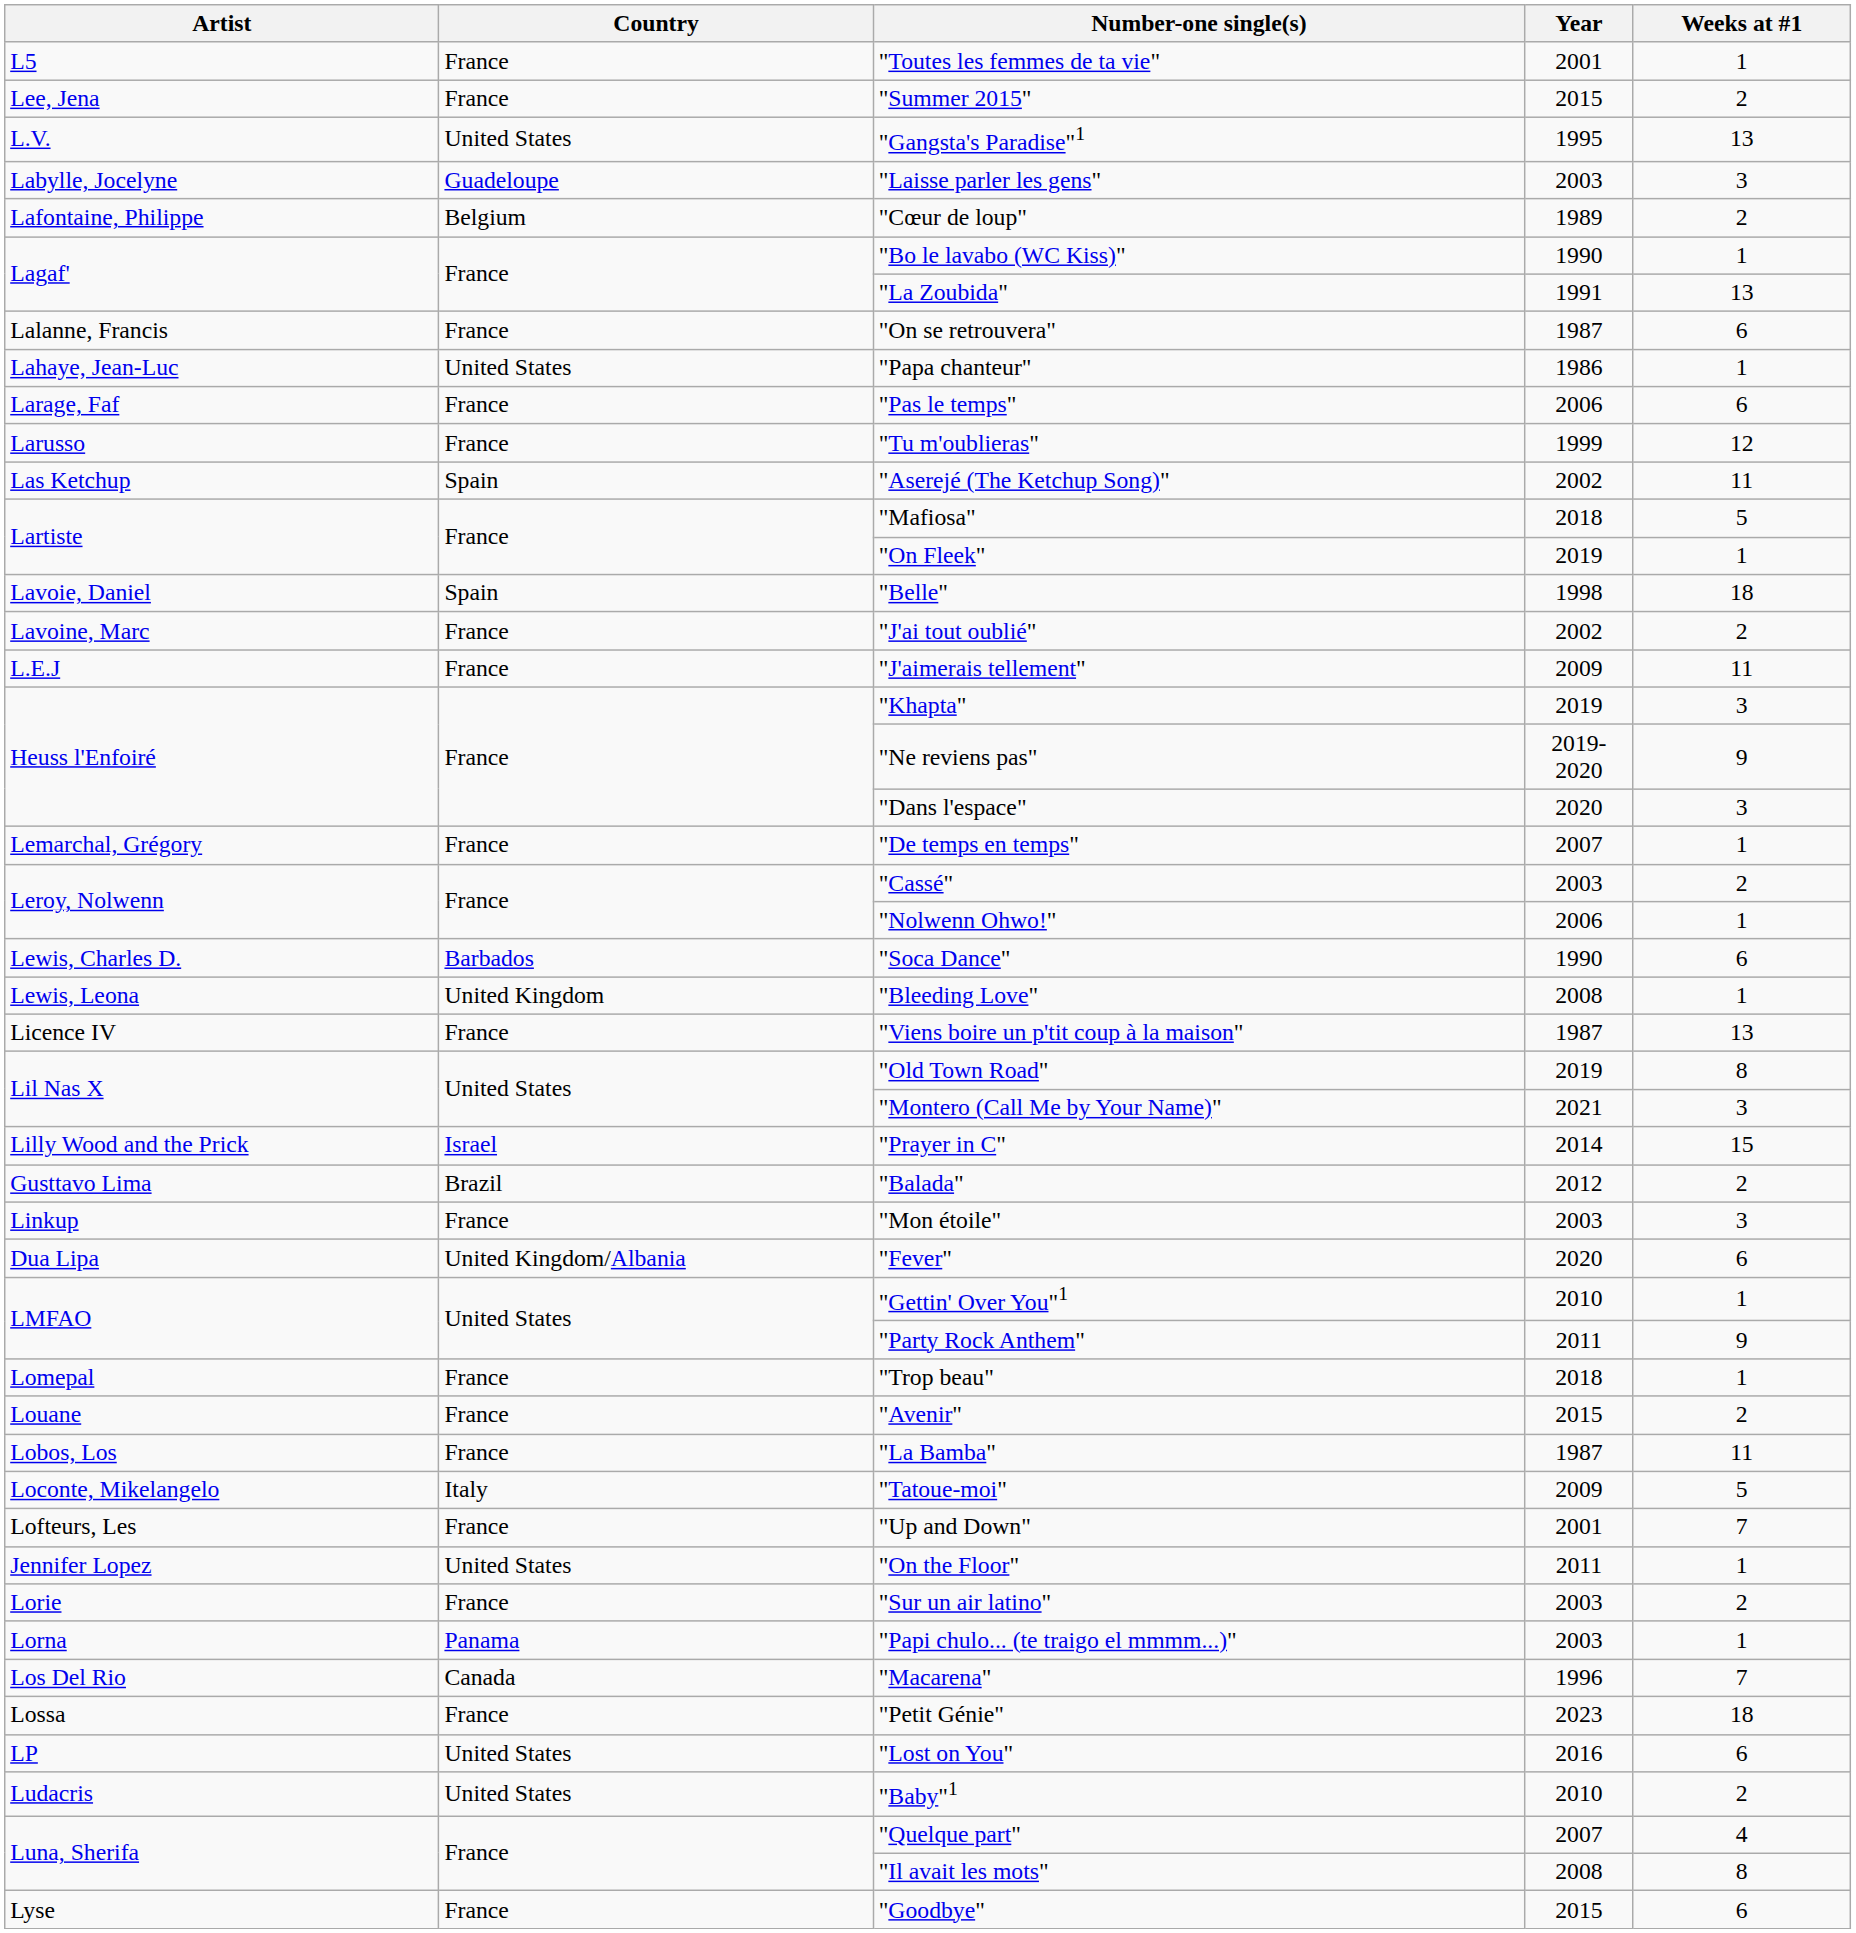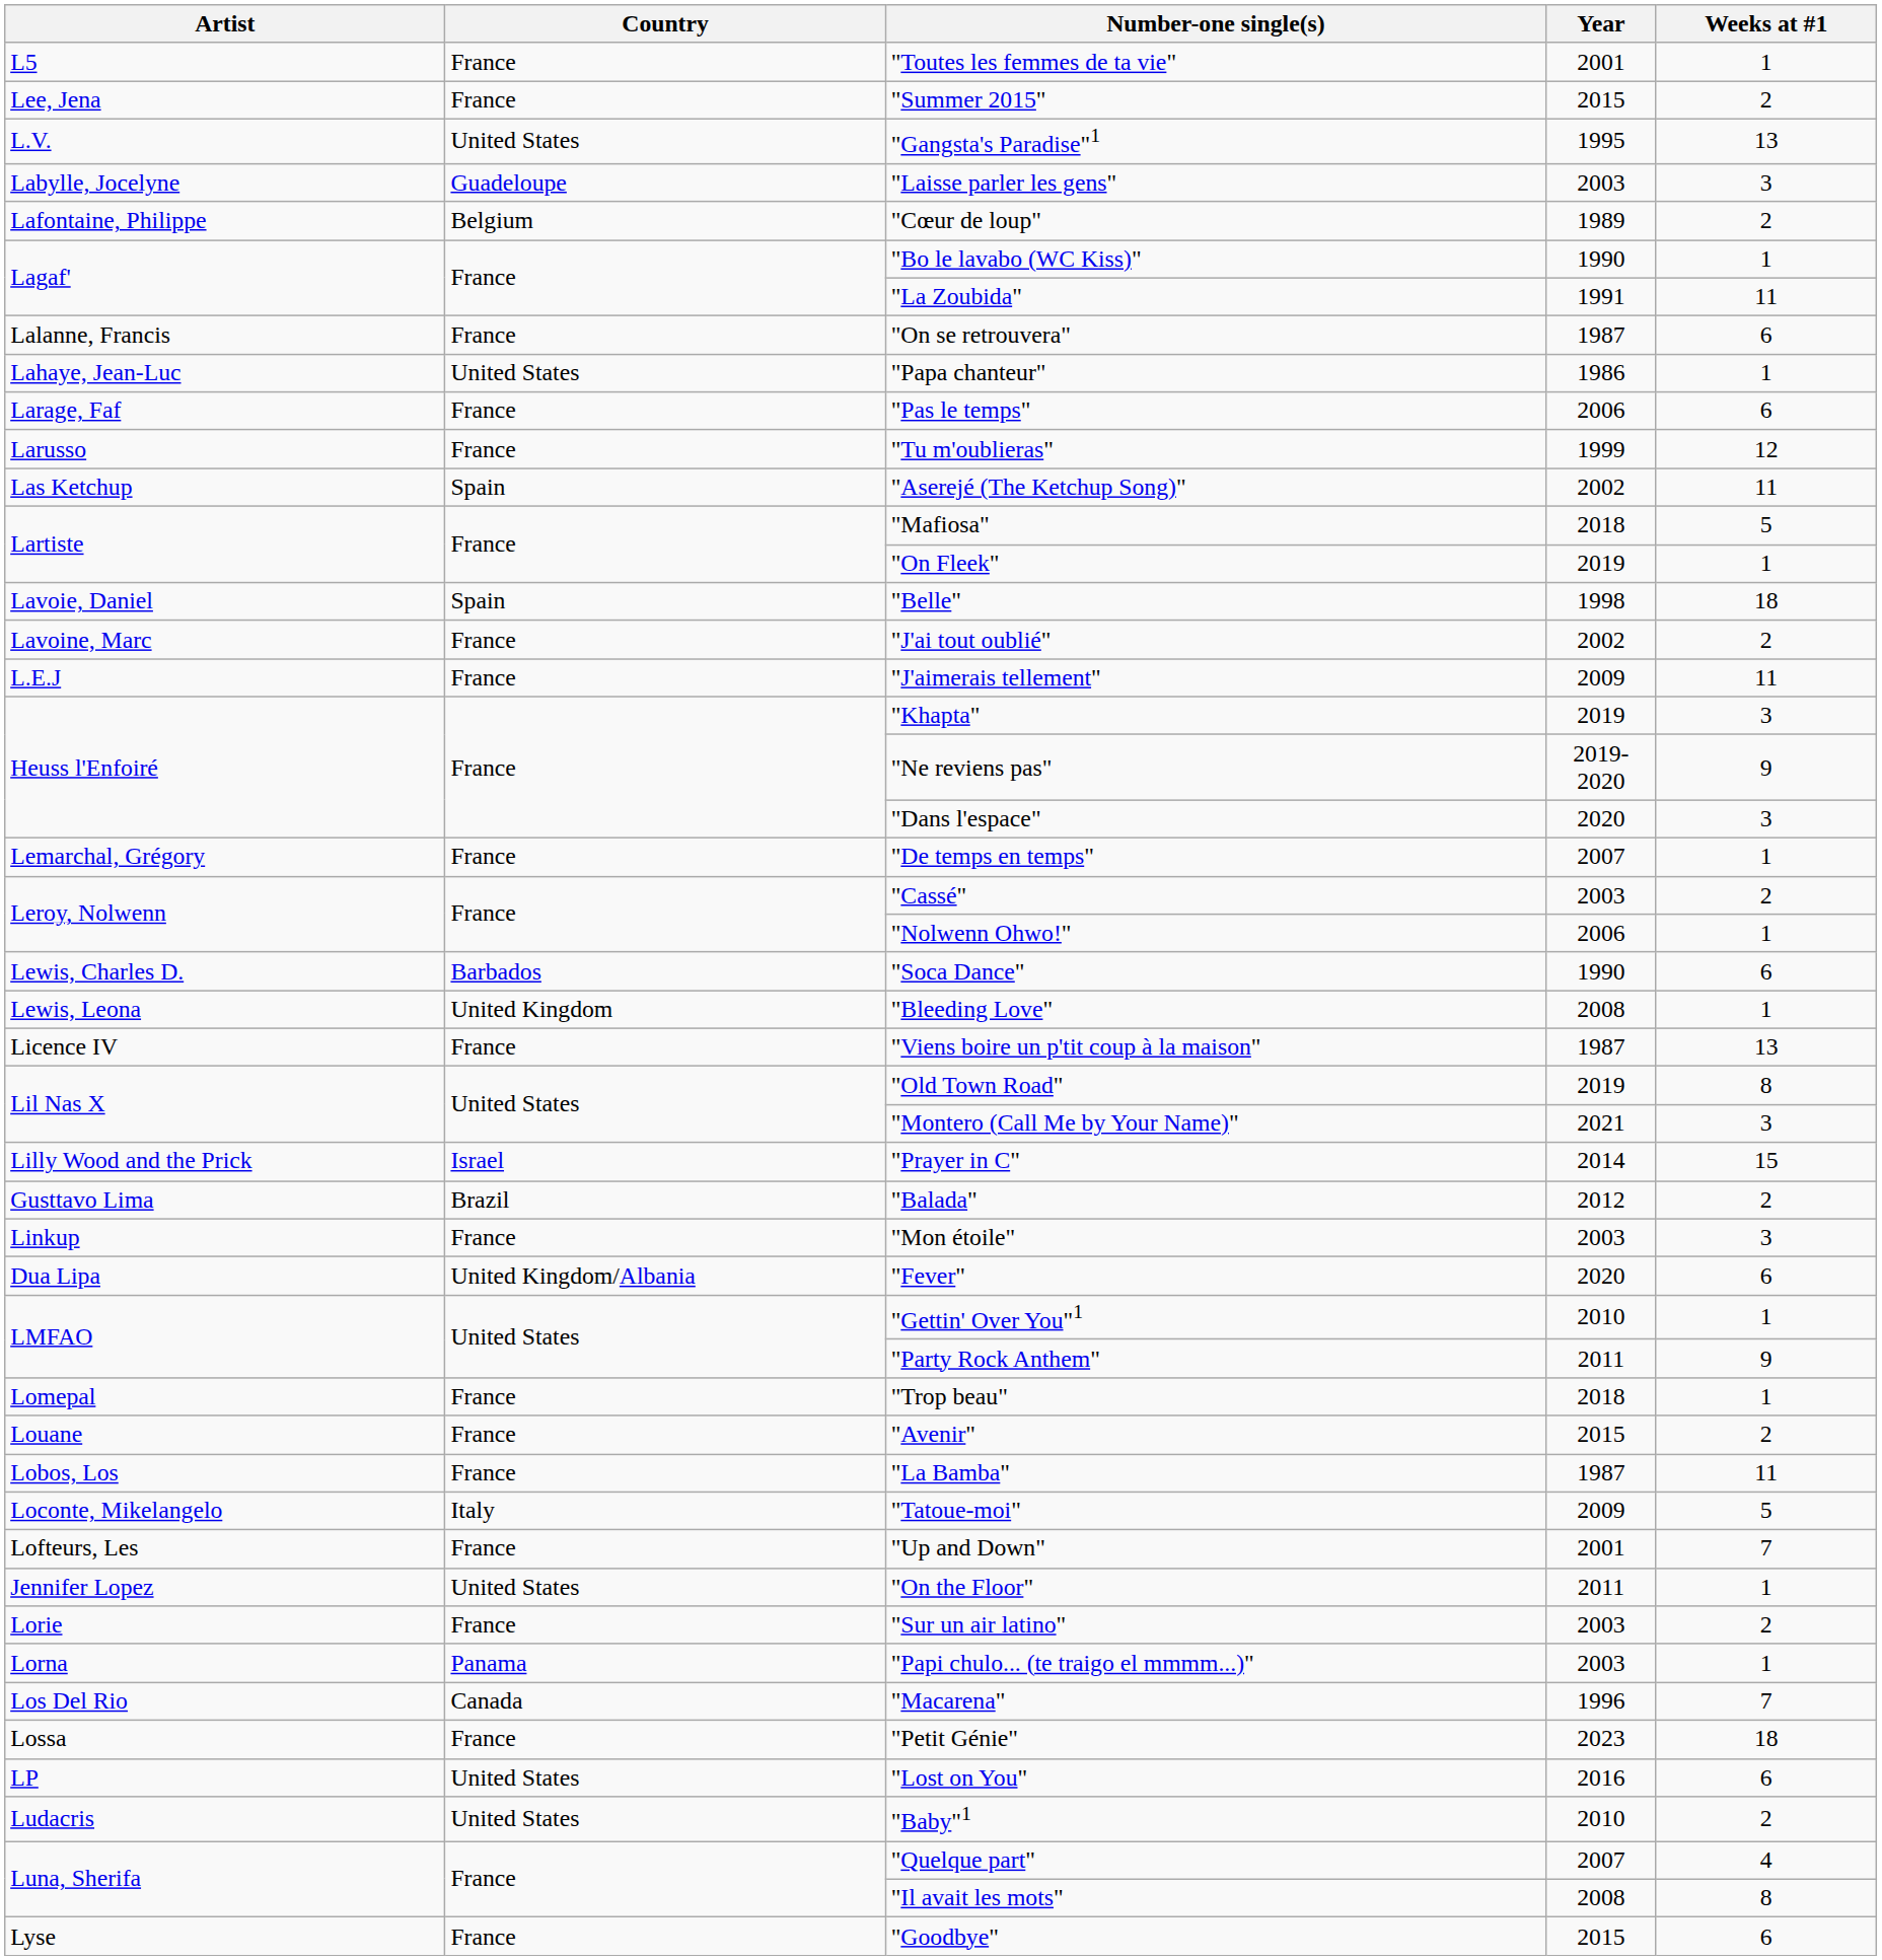 <table class="wikitable">
 <tr>
 <th width="20%">Artist</th>
 <th width="20%">Country</th>
 <th width="30%">Number-one single(s)</th>
 <th width="5%">Year</th>
 <th width="10%">Weeks at #1</th>
 </tr>
 <tr>
 <td><a href='#'>L5</a></td>
 <td>France</td>
 <td>"<a href='#'>Toutes les femmes de ta vie</a>"</td>
 <td align=center>2001</td>
 <td align=center>1</td>
 </tr>
 <tr>
 <td><a href='#'>Lee, Jena</a></td>
 <td>France</td>
 <td>"<a href='#'>Summer 2015</a>"</td>
 <td align=center>2015</td>
 <td align=center>2</td>
 </tr>
 <tr>
 <td><a href='#'>L.V.</a></td>
 <td>United States</td>
 <td>"<a href='#'>Gangsta's Paradise</a>"<sup>1</sup></td>
 <td align=center>1995</td>
 <td align=center>13</td>
 </tr>
 <tr>
 <td><a href='#'>Labylle, Jocelyne</a></td>
 <td><a href='#'>Guadeloupe</a></td>
 <td>"<a href='#'>Laisse parler les gens</a>"</td>
 <td align=center>2003</td>
 <td align=center>3</td>
 </tr>
 <tr>
 <td><a href='#'>Lafontaine, Philippe</a></td>
 <td>Belgium</td>
 <td>"Cœur de loup"</td>
 <td align=center>1989</td>
 <td align=center>2</td>
 </tr>
 <tr>
 <td rowspan="2"><a href='#'>Lagaf'</a></td>
 <td rowspan="2">France</td>
 <td>"<a href='#'>Bo le lavabo (WC Kiss)</a>"</td>
 <td align=center>1990</td>
 <td align=center>1</td>
 </tr>
 <tr>
 <td>"<a href='#'>La Zoubida</a>"</td>
 <td align=center>1991</td>
-<td align=center>13</td>
+<td align=center>11</td>
 </tr>
 <tr>
 <td>Lalanne, Francis</td>
 <td>France</td>
 <td>"On se retrouvera"</td>
 <td align=center>1987</td>
 <td align=center>6</td>
 </tr>
 <tr>
 <td><a href='#'>Lahaye, Jean-Luc</a></td>
 <td>United States</td>
 <td>"Papa chanteur"</td>
 <td align=center>1986</td>
 <td align=center>1</td>
 </tr>
 <tr>
 <td><a href='#'>Larage, Faf</a></td>
 <td>France</td>
 <td>"<a href='#'>Pas le temps</a>"</td>
 <td align=center>2006</td>
 <td align=center>6</td>
 </tr>
 <tr>
 <td><a href='#'>Larusso</a></td>
 <td>France</td>
 <td>"<a href='#'>Tu m'oublieras</a>"</td>
 <td align=center>1999</td>
 <td align=center>12</td>
 </tr>
 <tr>
 <td><a href='#'>Las Ketchup</a></td>
 <td>Spain</td>
 <td>"<a href='#'>Aserejé (The Ketchup Song)</a>"</td>
 <td align=center>2002</td>
 <td align=center>11</td>
 </tr>
 <tr>
 <td rowspan="2"><a href='#'>Lartiste</a></td>
 <td rowspan="2">France</td>
 <td>"Mafiosa"</td>
 <td align=center>2018</td>
 <td align=center>5</td>
 </tr>
 <tr>
 <td>"<a href='#'>On Fleek</a>"</td>
 <td align=center>2019</td>
 <td align=center>1</td>
 </tr>
 <tr>
 <td><a href='#'>Lavoie, Daniel</a></td>
 <td>Spain</td>
 <td>"<a href='#'>Belle</a>"</td>
 <td align=center>1998</td>
 <td align=center>18</td>
 </tr>
 <tr>
 <td><a href='#'>Lavoine, Marc</a></td>
 <td>France</td>
 <td>"<a href='#'>J'ai tout oublié</a>"</td>
 <td align=center>2002</td>
 <td align=center>2</td>
 </tr>
 <tr>
 <td><a href='#'>L.E.J</a></td>
 <td>France</td>
 <td>"<a href='#'>J'aimerais tellement</a>"</td>
 <td align=center>2009</td>
 <td align=center>11</td>
 </tr>
 <tr>
 <td rowspan="3"><a href='#'>Heuss l'Enfoiré</a></td>
 <td rowspan="3">France</td>
 <td>"<a href='#'>Khapta</a>"</td>
 <td align=center>2019</td>
 <td align=center>3</td>
 </tr>
 <tr>
 <td>"Ne reviens pas"</td>
 <td align=center>2019-2020</td>
 <td align=center>9</td>
 </tr>
 <tr>
 <td>"Dans l'espace"</td>
 <td align=center>2020</td>
 <td align=center>3</td>
 </tr>
 <tr>
 <td><a href='#'>Lemarchal, Grégory</a></td>
 <td>France</td>
 <td>"<a href='#'>De temps en temps</a>"</td>
 <td align=center>2007</td>
 <td align=center>1</td>
 </tr>
 <tr>
 <td rowspan="2"><a href='#'>Leroy, Nolwenn</a></td>
 <td rowspan="2">France</td>
 <td>"<a href='#'>Cassé</a>"</td>
 <td align=center>2003</td>
 <td align=center>2</td>
 </tr>
 <tr>
 <td>"<a href='#'>Nolwenn Ohwo!</a>"</td>
 <td align=center>2006</td>
 <td align=center>1</td>
 </tr>
 <tr>
 <td><a href='#'>Lewis, Charles D.</a></td>
 <td><a href='#'>Barbados</a></td>
 <td>"<a href='#'>Soca Dance</a>"</td>
 <td align=center>1990</td>
 <td align=center>6</td>
 </tr>
 <tr>
 <td><a href='#'>Lewis, Leona</a></td>
 <td>United Kingdom</td>
 <td>"<a href='#'>Bleeding Love</a>"</td>
 <td align=center>2008</td>
 <td align=center>1</td>
 </tr>
 <tr>
 <td>Licence IV</td>
 <td>France</td>
 <td>"<a href='#'>Viens boire un p'tit coup à la maison</a>"</td>
 <td align=center>1987</td>
 <td align=center>13</td>
 </tr>
 <tr>
 <td rowspan=2><a href='#'>Lil Nas X</a></td>
 <td rowspan=2>United States</td>
 <td>"<a href='#'>Old Town Road</a>"</td>
 <td align=center>2019</td>
 <td align=center>8</td>
 </tr>
 <tr>
 <td>"<a href='#'>Montero (Call Me by Your Name)</a>"</td>
 <td align=center>2021</td>
 <td align=center>3</td>
 </tr>
 <tr>
 <td><a href='#'>Lilly Wood and the Prick</a></td>
 <td><a href='#'>Israel</a></td>
 <td>"<a href='#'>Prayer in C</a>"</td>
 <td align=center>2014</td>
 <td align=center>15</td>
 </tr>
 <tr>
 <td><a href='#'>Gusttavo Lima</a></td>
 <td>Brazil</td>
 <td>"<a href='#'>Balada</a>"</td>
 <td align=center>2012</td>
 <td align=center>2</td>
 </tr>
 <tr>
 <td><a href='#'>Linkup</a></td>
 <td>France</td>
 <td>"Mon étoile"</td>
 <td align=center>2003</td>
 <td align=center>3</td>
 </tr>
 <tr>
 <td><a href='#'>Dua Lipa</a></td>
 <td>United Kingdom/<a href='#'>Albania</a></td>
 <td>"<a href='#'>Fever</a>"</td>
 <td align=center>2020</td>
 <td align=center>6</td>
 </tr>
 <tr>
 <td rowspan="2"><a href='#'>LMFAO</a></td>
 <td rowspan="2">United States</td>
 <td>"<a href='#'>Gettin' Over You</a>"<sup>1</sup></td>
 <td align=center>2010</td>
 <td align=center>1</td>
 </tr>
 <tr>
 <td>"<a href='#'>Party Rock Anthem</a>"</td>
 <td align=center>2011</td>
 <td align=center>9</td>
 </tr>
 <tr>
 <td><a href='#'>Lomepal</a></td>
 <td>France</td>
 <td>"Trop beau"</td>
 <td align=center>2018</td>
 <td align=center>1</td>
 </tr>
 <tr>
 <td><a href='#'>Louane</a></td>
 <td>France</td>
 <td>"<a href='#'>Avenir</a>"</td>
 <td align=center>2015</td>
 <td align=center>2</td>
 </tr>
 <tr>
 <td><a href='#'>Lobos, Los</a></td>
 <td>France</td>
 <td>"<a href='#'>La Bamba</a>"</td>
 <td align=center>1987</td>
 <td align=center>11</td>
 </tr>
 <tr>
 <td><a href='#'>Loconte, Mikelangelo</a></td>
 <td>Italy</td>
 <td>"<a href='#'>Tatoue-moi</a>"</td>
 <td align=center>2009</td>
 <td align=center>5</td>
 </tr>
 <tr>
 <td>Lofteurs, Les</td>
 <td>France</td>
 <td>"Up and Down"</td>
 <td align=center>2001</td>
 <td align=center>7</td>
 </tr>
 <tr>
 <td><a href='#'>Jennifer Lopez</a></td>
 <td>United States</td>
 <td>"<a href='#'>On the Floor</a>"</td>
 <td align=center>2011</td>
 <td align=center>1</td>
 </tr>
 <tr>
 <td><a href='#'>Lorie</a></td>
 <td>France</td>
 <td>"<a href='#'>Sur un air latino</a>"</td>
 <td align=center>2003</td>
 <td align=center>2</td>
 </tr>
 <tr>
 <td><a href='#'>Lorna</a></td>
 <td><a href='#'>Panama</a></td>
 <td>"<a href='#'>Papi chulo... (te traigo el mmmm...)</a>"</td>
 <td align=center>2003</td>
 <td align=center>1</td>
 </tr>
 <tr>
 <td><a href='#'>Los Del Rio</a></td>
 <td>Canada</td>
 <td>"<a href='#'>Macarena</a>"</td>
 <td align=center>1996</td>
 <td align=center>7</td>
 </tr>
 <tr>
 <td>Lossa</td>
 <td>France</td>
 <td>"Petit Génie"</td>
 <td align=center>2023</td>
 <td align=center>18</td>
 </tr>
 <tr>
 <td><a href='#'>LP</a></td>
 <td>United States</td>
 <td>"<a href='#'>Lost on You</a>"</td>
 <td align=center>2016</td>
 <td align=center>6</td>
 </tr>
 <tr>
 <td><a href='#'>Ludacris</a></td>
 <td>United States</td>
 <td>"<a href='#'>Baby</a>"<sup>1</sup></td>
 <td align=center>2010</td>
 <td align=center>2</td>
 </tr>
 <tr>
 <td rowspan="2"><a href='#'>Luna, Sherifa</a></td>
 <td rowspan="2">France</td>
 <td>"<a href='#'>Quelque part</a>"</td>
 <td align=center>2007</td>
 <td align=center>4</td>
 </tr>
 <tr>
 <td>"<a href='#'>Il avait les mots</a>"</td>
 <td align=center>2008</td>
 <td align=center>8</td>
 </tr>
 <tr>
 <td>Lyse</td>
 <td>France</td>
 <td>"<a href='#'>Goodbye</a>"</td>
 <td align=center>2015</td>
 <td align=center>6</td>
 </tr>
 </table>
